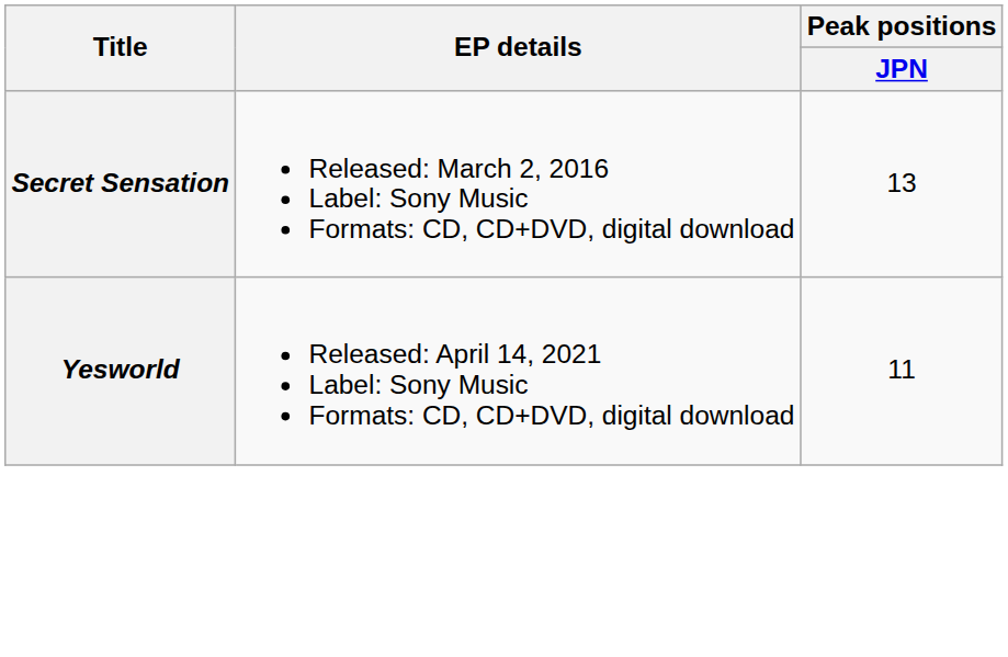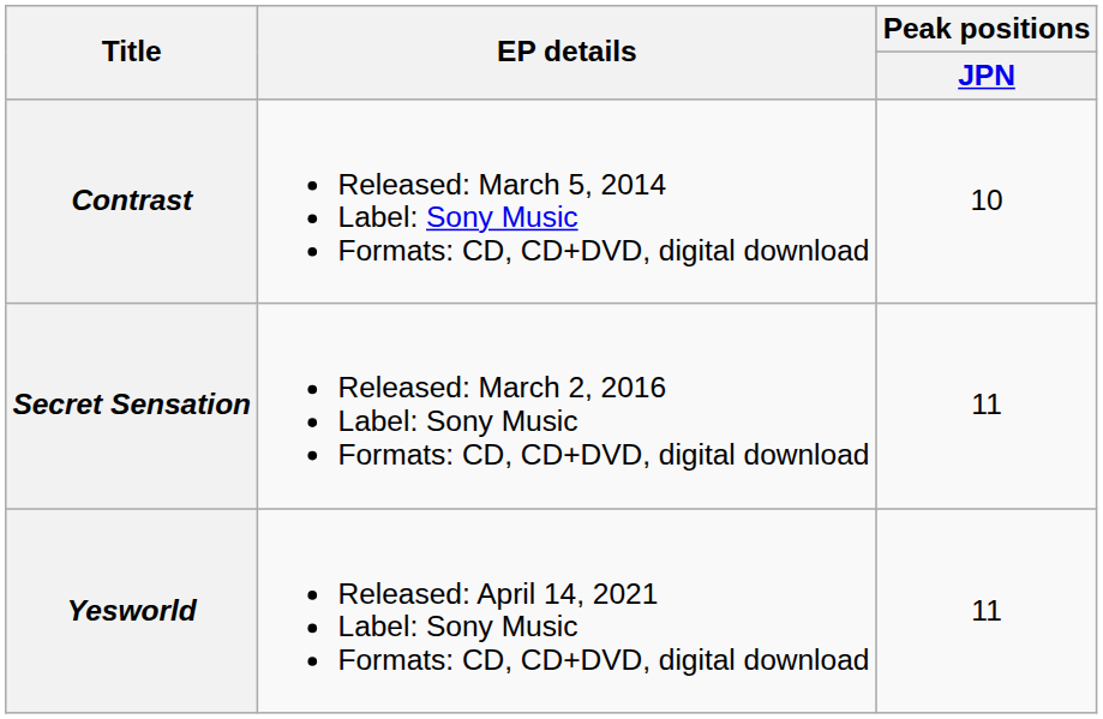 <table class="wikitable plainrowheaders">
 <tr>
 <th scope="col" rowspan="2">Title</th>
 <th scope="col" rowspan="2">EP details</th>
 <th scope="col" colspan="1">Peak positions</th>
 </tr>
 <tr>
 <th scope="col"><a href='#'>JPN</a><br></th>
 </tr>
 <tr>
+<th scope="row"><em>Contrast</em></th>
+<td><br><ul><li>Released: March 5, 2014</li><li>Label: <a href='#'>Sony Music</a></li><li>Formats: CD, CD+DVD, digital download</li></ul></td>
+<td align="center">10</td>
+</tr>
+<tr>
 <th scope="row"><em>Secret Sensation</em></th>
 <td><br><ul><li>Released: March 2, 2016</li><li>Label: Sony Music</li><li>Formats: CD, CD+DVD, digital download</li></ul></td>
-<td align="center">13</td>
+<td align="center">11</td>
 </tr>
 <tr>
 <th scope="row"><em>Yesworld</em></th>
 <td><br><ul><li>Released: April 14, 2021</li><li>Label: Sony Music</li><li>Formats: CD, CD+DVD, digital download</li></ul></td>
 <td align="center">11</td>
 </tr>
 </table>
